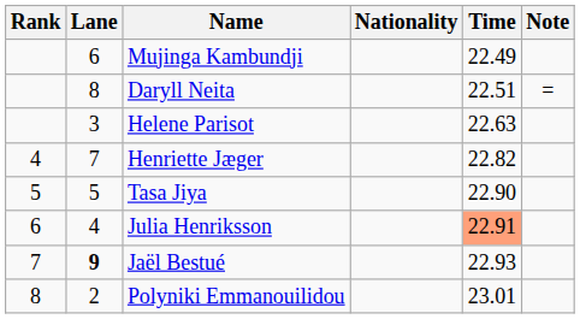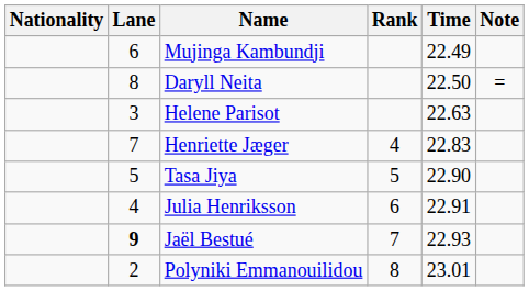 <table class="wikitable sortable" style="text-align:center;">
 <tr>
-<th>Rank</th>
+<th>Nationality</th>
 <th>Lane</th>
 <th>Name</th>
-<th>Nationality</th>
+<th>Rank</th>
 <th>Time</th>
 <th>Note</th>
 </tr>
 <tr>
-<td></td>
+<td align=left></td>
 <td>6</td>
 <td align=left><a href='#'>Mujinga Kambundji</a></td>
-<td align=left></td>
+<td></td>
 <td>22.49</td>
 <td></td>
 </tr>
 <tr>
-<td></td>
+<td align=left></td>
 <td>8</td>
 <td align=left><a href='#'>Daryll Neita</a></td>
-<td align=left></td>
-<td>22.51</td>
+<td></td>
+<td>22.50</td>
 <td>=</td>
 </tr>
 <tr>
-<td></td>
+<td align=left></td>
 <td>3</td>
 <td align=left><a href='#'>Helene Parisot</a></td>
-<td align=left></td>
+<td></td>
 <td>22.63</td>
 <td></td>
 </tr>
 <tr>
-<td>4</td>
+<td align=left></td>
 <td>7</td>
 <td align=left><a href='#'>Henriette Jæger</a></td>
-<td align=left></td>
-<td>22.82</td>
+<td>4</td>
+<td>22.83</td>
 <td></td>
 </tr>
 <tr>
-<td>5</td>
+<td align=left></td>
 <td>5</td>
 <td align=left><a href='#'>Tasa Jiya</a></td>
-<td align=left></td>
+<td>5</td>
 <td>22.90</td>
 <td></td>
 </tr>
 <tr>
-<td>6</td>
+<td align=left></td>
 <td>4</td>
 <td align=left><a href='#'>Julia Henriksson</a></td>
-<td align=left></td>
-<td style="background: lightsalmon;">22.91</td>
+<td>6</td>
+<td>22.91</td>
 <td></td>
 </tr>
 <tr>
-<td>7</td>
+<td align=left></td>
 <td><strong>9</strong></td>
 <td align=left><a href='#'>Jaël Bestué</a></td>
-<td align=left></td>
+<td>7</td>
 <td>22.93</td>
 <td></td>
 </tr>
 <tr>
-<td>8</td>
+<td align=left></td>
 <td>2</td>
 <td align=left><a href='#'>Polyniki Emmanouilidou</a></td>
-<td align=left></td>
+<td>8</td>
 <td>23.01</td>
 <td></td>
 </tr>
 </table>
